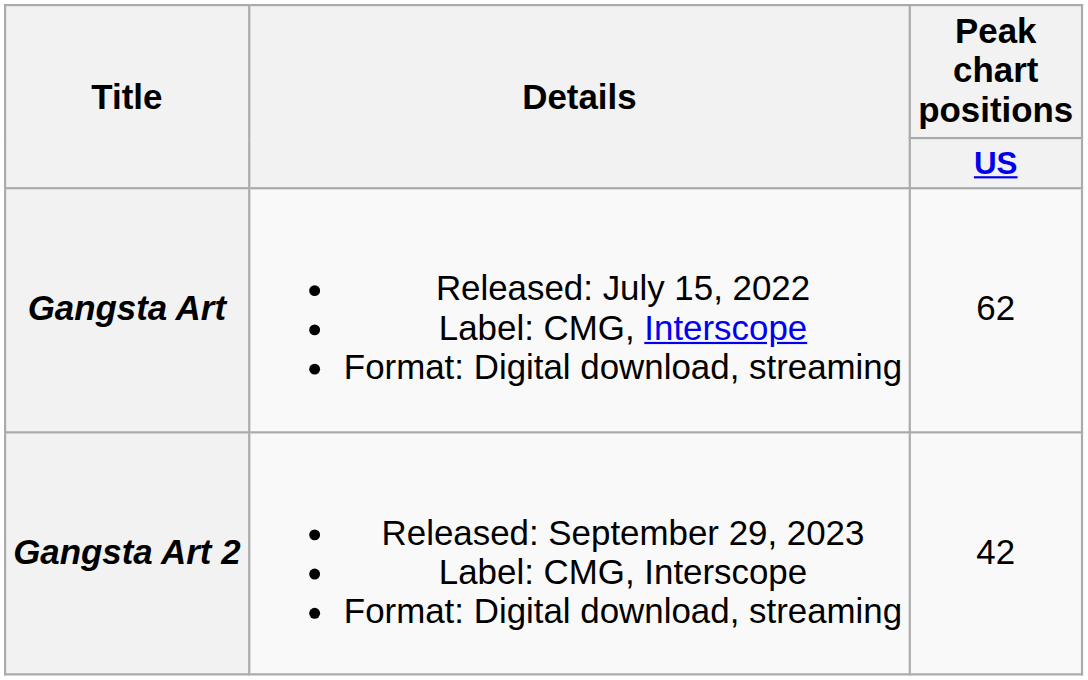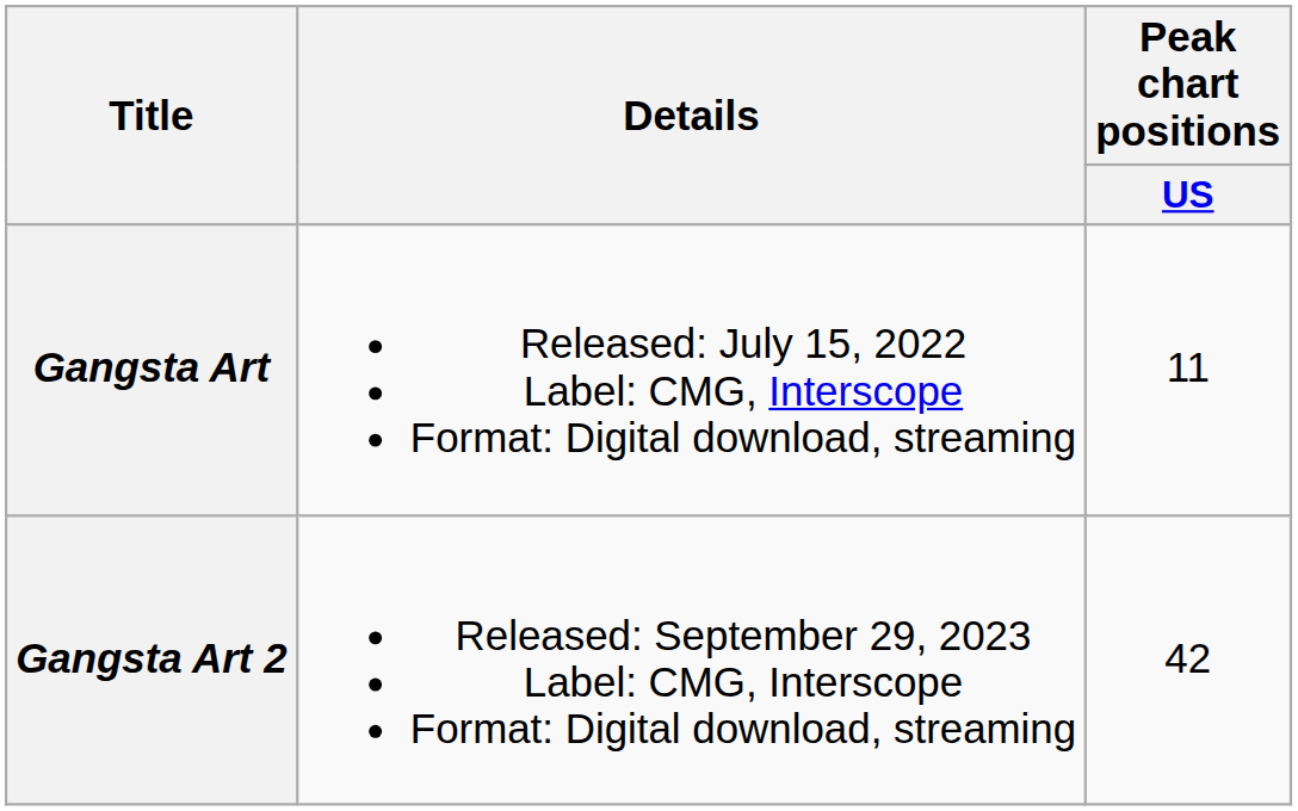 <table class="wikitable plainrowheaders" style="text-align:center">
 <tr>
 <th scope="col" rowspan="2">Title</th>
 <th scope="col" rowspan="2">Details</th>
 <th scope="col" colspan="1">Peak chart positions</th>
 </tr>
 <tr>
 <th scope="col" style="width:3.5em;font-size:90%;"><a href='#'>US</a></th>
 </tr>
 <tr>
 <th scope="row"><em>Gangsta Art</em><br></th>
 <td><br><ul><li>Released: July 15, 2022</li><li>Label: CMG, <a href='#'>Interscope</a></li><li>Format: Digital download, streaming</li></ul></td>
-<td>62<br></td>
+<td>11<br></td>
 </tr>
 <tr>
 <th scope="row"><em>Gangsta Art 2</em><br></th>
 <td><br><ul><li>Released: September 29, 2023</li><li>Label: CMG, Interscope</li><li>Format: Digital download, streaming</li></ul></td>
 <td>42</td>
 </tr>
 </table>
